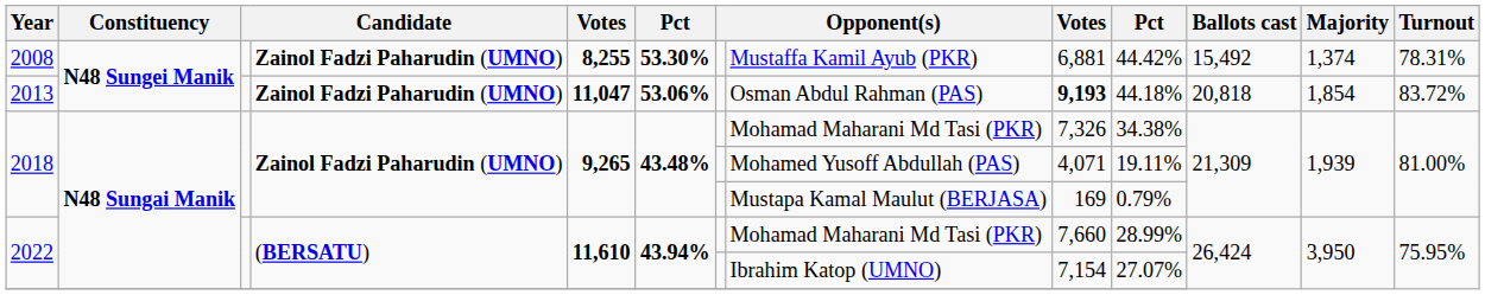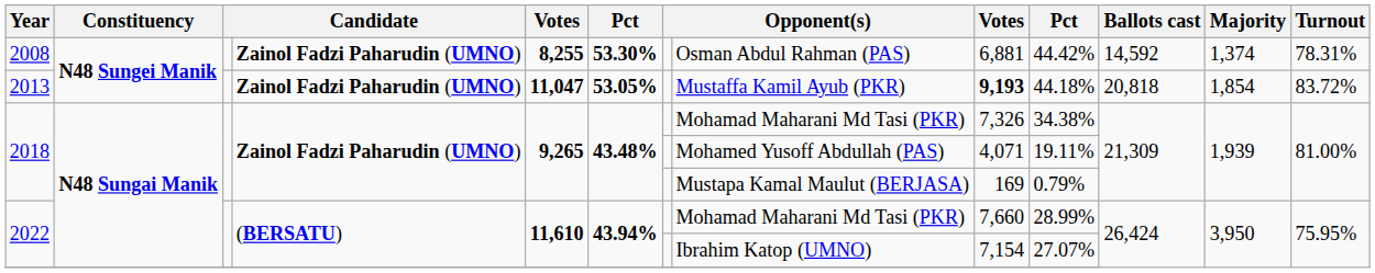 <table class="wikitable" style="margin:0.5em ; font-size:95%">
 <tr>
 <th>Year</th>
 <th>Constituency</th>
 <th colspan=2>Candidate</th>
 <th>Votes</th>
 <th>Pct</th>
 <th colspan=2>Opponent(s)</th>
 <th>Votes</th>
 <th>Pct</th>
 <th>Ballots cast</th>
 <th>Majority</th>
 <th>Turnout</th>
 </tr>
 <tr>
 <td><a href='#'>2008</a></td>
 <td rowspan=2><strong>N48 <a href='#'>Sungei Manik</a></strong></td>
 <td></td>
 <td><strong>Zainol Fadzi Paharudin</strong> (<a href='#'><strong>UMNO</strong></a>)</td>
 <td align="right"><strong>8,255</strong></td>
 <td><strong>53.30%</strong></td>
 <td></td>
-<td><a href='#'>Mustaffa Kamil Ayub</a> (<a href='#'>PKR</a>)</td>
+<td>Osman Abdul Rahman (<a href='#'>PAS</a>)</td>
 <td align="right">6,881</td>
 <td>44.42%</td>
-<td>15,492</td>
+<td>14,592</td>
 <td>1,374</td>
 <td>78.31%</td>
 </tr>
 <tr>
 <td><a href='#'>2013</a></td>
 <td></td>
 <td><strong>Zainol Fadzi Paharudin</strong> (<a href='#'><strong>UMNO</strong></a>)</td>
 <td align="right"><strong>11,047</strong></td>
-<td><strong>53.06%</strong></td>
+<td><strong>53.05%</strong></td>
 <td></td>
-<td>Osman Abdul Rahman (<a href='#'>PAS</a>)</td>
+<td><a href='#'>Mustaffa Kamil Ayub</a> (<a href='#'>PKR</a>)</td>
 <td align="right"><strong>9,193</strong></td>
 <td>44.18%</td>
 <td>20,818</td>
 <td>1,854</td>
 <td>83.72%</td>
 </tr>
 <tr>
 <td rowspan=3><a href='#'>2018</a></td>
 <td rowspan=5><strong>N48 <a href='#'>Sungai Manik</a></strong></td>
 <td rowspan=3 ></td>
 <td rowspan=3><strong>Zainol Fadzi Paharudin</strong> (<a href='#'><strong>UMNO</strong></a>)</td>
 <td rowspan=3 align="right"><strong>9,265</strong></td>
 <td rowspan=3><strong>43.48%</strong></td>
 <td></td>
 <td>Mohamad Maharani Md Tasi (<a href='#'>PKR</a>)</td>
 <td align="right">7,326</td>
 <td>34.38%</td>
 <td rowspan=3>21,309</td>
 <td rowspan=3>1,939</td>
 <td rowspan=3>81.00%</td>
 </tr>
 <tr>
 <td></td>
 <td>Mohamed Yusoff Abdullah (<a href='#'>PAS</a>)</td>
 <td align="right">4,071</td>
 <td>19.11%</td>
 </tr>
 <tr>
 <td></td>
 <td>Mustapa Kamal Maulut  (<a href='#'>BERJASA</a>)</td>
 <td align="right">169</td>
 <td>0.79%</td>
 </tr>
 <tr>
 <td rowspan=2><a href='#'>2022</a></td>
 <td rowspan=2 bgcolor=></td>
 <td rowspan=2> (<a href='#'><strong>BERSATU</strong></a>)</td>
 <td rowspan=2 align="right"><strong>11,610</strong></td>
 <td rowspan=2><strong>43.94%</strong></td>
 <td></td>
 <td>Mohamad Maharani Md Tasi (<a href='#'>PKR</a>)</td>
 <td align="right">7,660</td>
 <td>28.99%</td>
 <td rowspan=3>26,424</td>
 <td rowspan=3>3,950</td>
 <td rowspan=3>75.95%</td>
 </tr>
 <tr>
 <td></td>
 <td>Ibrahim Katop (<a href='#'>UMNO</a>)</td>
 <td align="right">7,154</td>
 <td>27.07%</td>
 </tr>
 <tr>
 </tr>
 </table>
